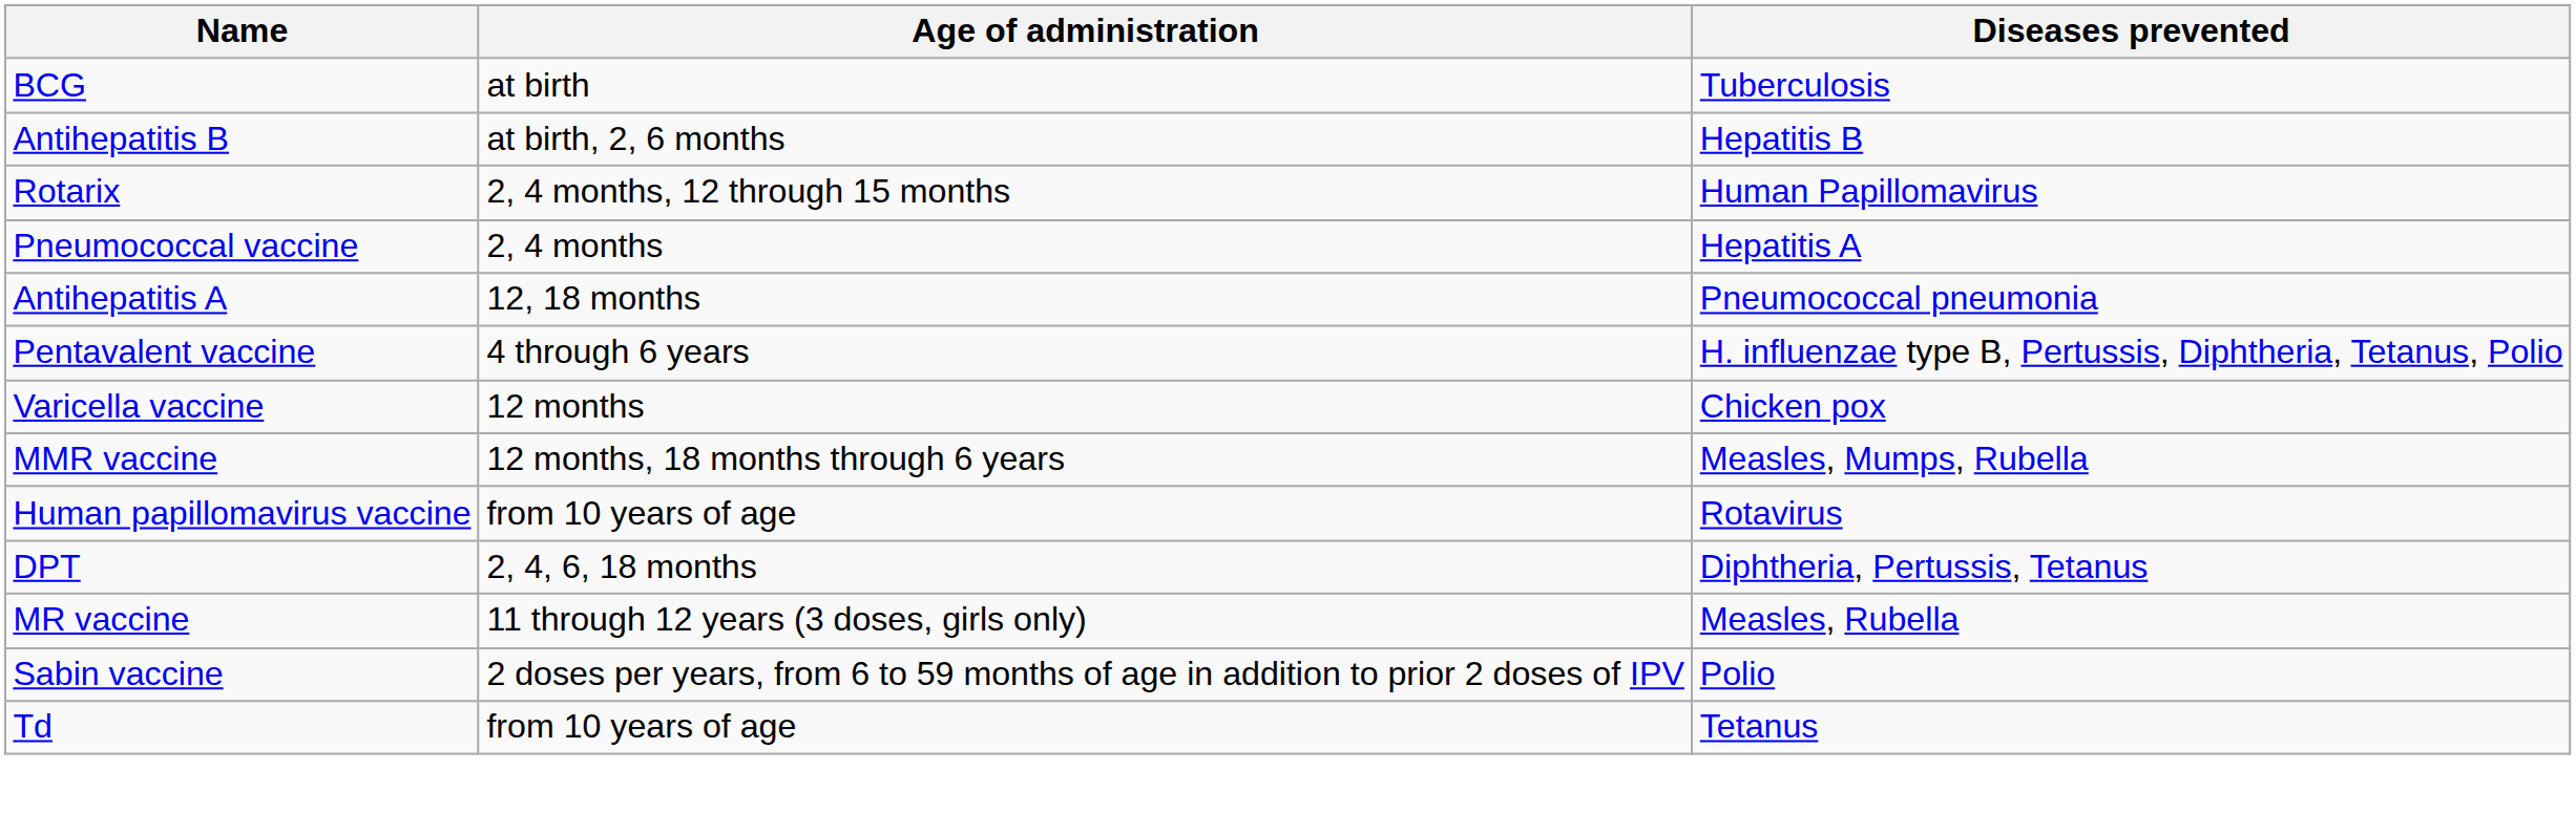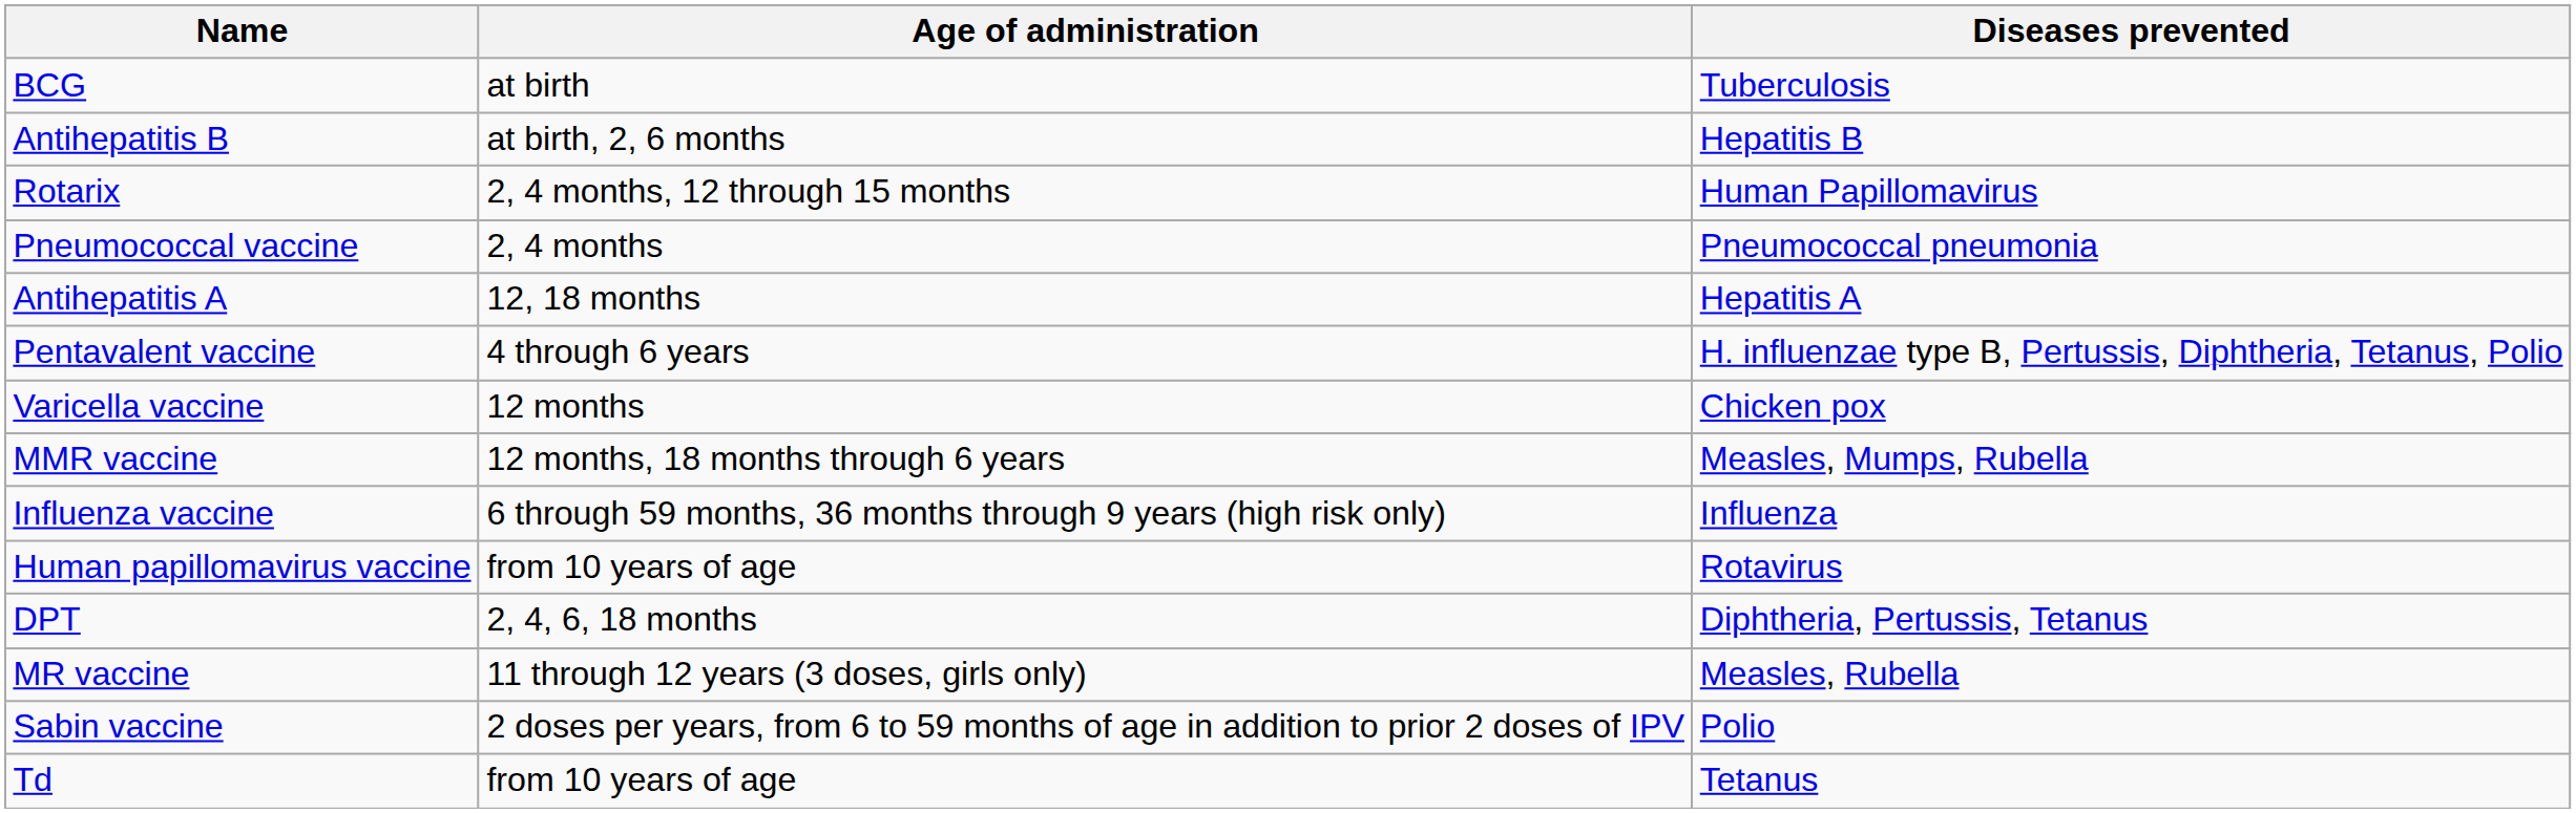 <table class="wikitable">
 <tr>
 <th>Name</th>
 <th>Age of administration</th>
 <th>Diseases prevented</th>
 </tr>
 <tr>
 <td><a href='#'>BCG</a></td>
 <td>at birth</td>
 <td><a href='#'>Tuberculosis</a></td>
 </tr>
 <tr>
 <td><a href='#'>Antihepatitis B</a></td>
 <td>at birth, 2, 6 months</td>
 <td><a href='#'>Hepatitis B</a></td>
 </tr>
 <tr>
 <td><a href='#'>Rotarix</a></td>
 <td>2, 4 months, 12 through 15 months</td>
 <td><a href='#'>Human Papillomavirus</a></td>
 </tr>
 <tr>
 <td><a href='#'>Pneumococcal vaccine</a></td>
 <td>2, 4 months</td>
-<td><a href='#'>Hepatitis A</a></td>
+<td><a href='#'>Pneumococcal pneumonia</a></td>
 </tr>
 <tr>
 <td><a href='#'>Antihepatitis A</a></td>
 <td>12, 18 months</td>
-<td><a href='#'>Pneumococcal pneumonia</a></td>
+<td><a href='#'>Hepatitis A</a></td>
 </tr>
 <tr>
 <td><a href='#'>Pentavalent vaccine</a></td>
 <td>4 through 6 years</td>
 <td><a href='#'>H. influenzae</a> type B, <a href='#'>Pertussis</a>, <a href='#'>Diphtheria</a>, <a href='#'>Tetanus</a>, <a href='#'>Polio</a></td>
 </tr>
 <tr>
 <td><a href='#'>Varicella vaccine</a></td>
 <td>12 months</td>
 <td><a href='#'>Chicken pox</a></td>
 </tr>
 <tr>
 <td><a href='#'>MMR vaccine</a></td>
 <td>12 months, 18 months through 6 years</td>
 <td><a href='#'>Measles</a>, <a href='#'>Mumps</a>, <a href='#'>Rubella</a></td>
+</tr>
+<tr>
+<td><a href='#'>Influenza vaccine</a></td>
+<td>6 through 59 months, 36 months through 9 years (high risk only)</td>
+<td><a href='#'>Influenza</a></td>
 </tr>
 <tr>
 <td><a href='#'>Human papillomavirus vaccine</a></td>
 <td>from 10 years of age</td>
 <td><a href='#'>Rotavirus</a></td>
 </tr>
 <tr>
 <td><a href='#'>DPT</a></td>
 <td>2, 4, 6, 18 months</td>
 <td><a href='#'>Diphtheria</a>, <a href='#'>Pertussis</a>, <a href='#'>Tetanus</a></td>
 </tr>
 <tr>
 <td><a href='#'>MR vaccine</a></td>
 <td>11 through 12 years (3 doses, girls only)</td>
 <td><a href='#'>Measles</a>, <a href='#'>Rubella</a></td>
 </tr>
 <tr>
 <td><a href='#'>Sabin vaccine</a></td>
 <td>2 doses per years, from 6 to 59 months of age in addition to prior 2 doses of <a href='#'>IPV</a></td>
 <td><a href='#'>Polio</a></td>
 </tr>
 <tr>
 <td><a href='#'>Td</a></td>
 <td>from 10 years of age</td>
 <td><a href='#'>Tetanus</a></td>
 </tr>
 </table>
